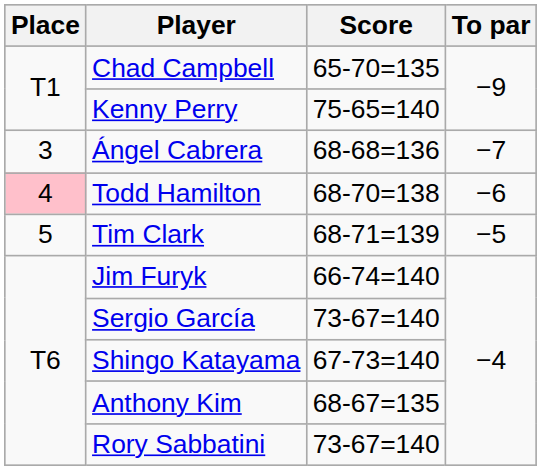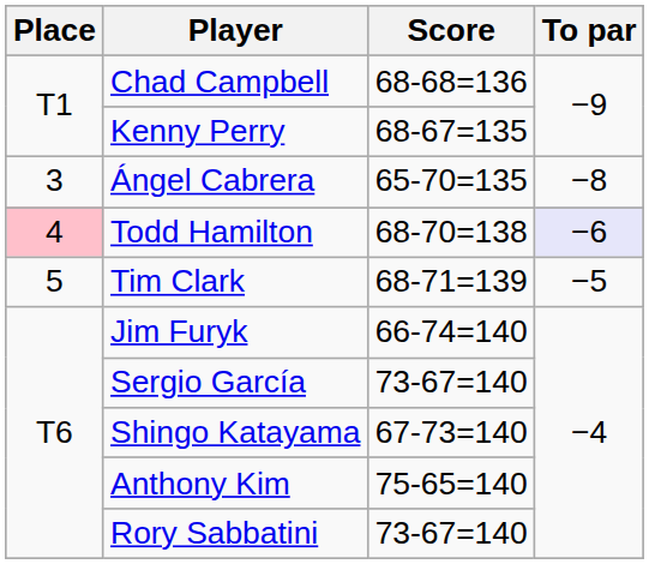 <table class="wikitable">
 <tr>
 <th>Place</th>
 <th>Player</th>
 <th>Score</th>
 <th>To par</th>
 </tr>
 <tr>
 <td rowspan="2" align=center>T1</td>
 <td> <a href='#'>Chad Campbell</a></td>
-<td>65-70=135</td>
+<td align=center>68-68=136</td>
 <td rowspan=2 align=center>−9</td>
 </tr>
 <tr>
 <td> <a href='#'>Kenny Perry</a></td>
-<td>75-65=140</td>
+<td>68-67=135</td>
 </tr>
 <tr>
 <td align=center>3</td>
 <td> <a href='#'>Ángel Cabrera</a></td>
-<td align=center>68-68=136</td>
-<td align=center>−7</td>
+<td>65-70=135</td>
+<td align=center>−8</td>
 </tr>
 <tr>
 <td align=center style="background: pink;">4</td>
 <td> <a href='#'>Todd Hamilton</a></td>
 <td align=center>68-70=138</td>
-<td align=center>−6</td>
+<td align=center style="background: lavender;">−6</td>
 </tr>
 <tr>
 <td align=center>5</td>
 <td> <a href='#'>Tim Clark</a></td>
 <td align=center>68-71=139</td>
 <td align=center>−5</td>
 </tr>
 <tr>
 <td rowspan="5" align=center>T6</td>
 <td> <a href='#'>Jim Furyk</a></td>
 <td align=center>66-74=140</td>
 <td rowspan="5" align=center>−4</td>
 </tr>
 <tr>
 <td> <a href='#'>Sergio García</a></td>
 <td>73-67=140</td>
 </tr>
 <tr>
 <td> <a href='#'>Shingo Katayama</a></td>
 <td>67-73=140</td>
 </tr>
 <tr>
 <td> <a href='#'>Anthony Kim</a></td>
-<td>68-67=135</td>
+<td>75-65=140</td>
 </tr>
 <tr>
 <td> <a href='#'>Rory Sabbatini</a></td>
 <td>73-67=140</td>
 </tr>
 </table>
